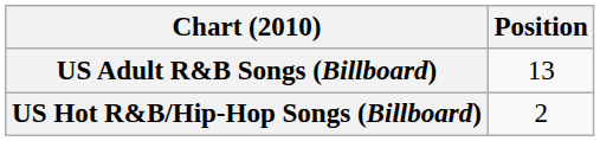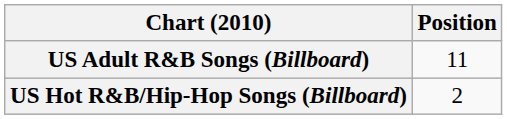 <table class="wikitable sortable plainrowheaders">
 <tr>
 <th align="center">Chart (2010)</th>
 <th align="center">Position</th>
 </tr>
 <tr>
 <th scope="row">US Adult R&B Songs (<em>Billboard</em>)</th>
-<td align="center">13</td>
+<td align="center">11</td>
 </tr>
 <tr>
 <th scope="row">US Hot R&B/Hip-Hop Songs (<em>Billboard</em>)</th>
 <td align="center">2</td>
 </tr>
 </table>
